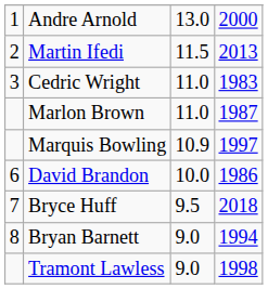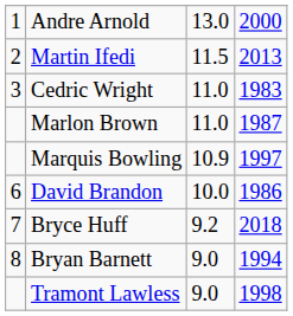 <table class="wikitable">
 <tr>
 </tr>
 <tr>
 <td>1</td>
 <td>Andre Arnold</td>
 <td>13.0</td>
 <td><a href='#'>2000</a></td>
 </tr>
 <tr>
 <td>2</td>
 <td><a href='#'>Martin Ifedi</a></td>
 <td>11.5</td>
 <td><a href='#'>2013</a></td>
 </tr>
 <tr>
 <td>3</td>
 <td>Cedric Wright</td>
 <td>11.0</td>
 <td><a href='#'>1983</a></td>
 </tr>
 <tr>
 <td></td>
 <td>Marlon Brown</td>
 <td>11.0</td>
 <td><a href='#'>1987</a></td>
 </tr>
 <tr>
 <td></td>
 <td>Marquis Bowling</td>
 <td>10.9</td>
 <td><a href='#'>1997</a></td>
 </tr>
 <tr>
 <td>6</td>
 <td><a href='#'>David Brandon</a></td>
 <td>10.0</td>
 <td><a href='#'>1986</a></td>
 </tr>
 <tr>
 <td>7</td>
 <td>Bryce Huff</td>
-<td>9.5</td>
+<td>9.2</td>
 <td><a href='#'>2018</a></td>
 </tr>
 <tr>
 <td>8</td>
 <td>Bryan Barnett</td>
 <td>9.0</td>
 <td><a href='#'>1994</a></td>
 </tr>
 <tr>
 <td></td>
 <td><a href='#'>Tramont Lawless</a></td>
 <td>9.0</td>
 <td><a href='#'>1998</a></td>
 </tr>
 </table>
